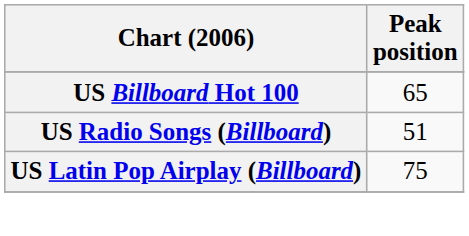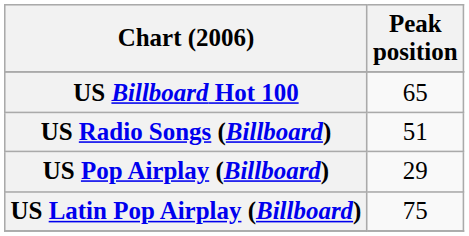 <table class="wikitable sortable plainrowheaders" style="text-align:center">
 <tr>
 <th>Chart (2006)</th>
 <th>Peak<br>position</th>
 </tr>
 <tr>
 </tr>
 <tr>
 <th scope="row">US <a href='#'><em>Billboard</em> Hot 100</a></th>
 <td align="center">65</td>
 </tr>
 <tr>
 <th scope="row">US <a href='#'>Radio Songs</a> (<a href='#'><em>Billboard</em></a>)</th>
 <td align="center">51</td>
 </tr>
 <tr>
+<th scope="row">US <a href='#'>Pop Airplay</a> (<a href='#'><em>Billboard</em></a>)</th>
+<td align="center">29</td>
+</tr>
+<tr>
 <th scope="row">US <a href='#'>Latin Pop Airplay</a> (<a href='#'><em>Billboard</em></a>)</th>
 <td align="center">75</td>
 </tr>
 <tr>
 </tr>
 </table>
